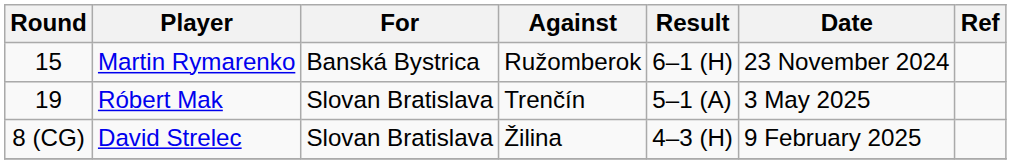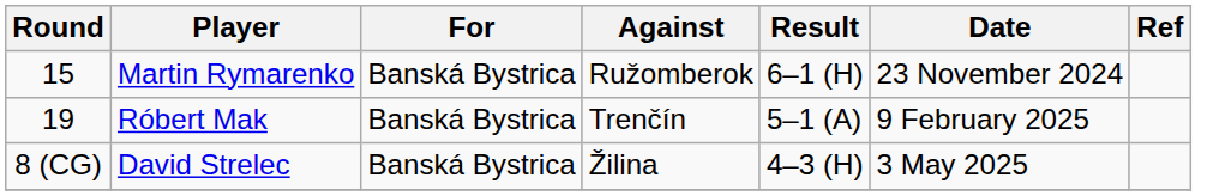 <table class="wikitable">
 <tr>
 <th>Round</th>
 <th>Player</th>
 <th>For</th>
 <th>Against</th>
 <th style="text-align:center">Result</th>
 <th>Date</th>
 <th>Ref</th>
 </tr>
 <tr>
 <td align="center">15</td>
 <td> <a href='#'>Martin Rymarenko</a></td>
 <td>Banská Bystrica</td>
 <td>Ružomberok</td>
 <td>6–1 (H)</td>
 <td>23 November 2024</td>
 <td></td>
 </tr>
 <tr>
 <td align="center">19</td>
 <td> <a href='#'>Róbert Mak</a></td>
-<td>Slovan Bratislava</td>
+<td>Banská Bystrica</td>
 <td>Trenčín</td>
 <td>5–1 (A)</td>
-<td>3 May 2025</td>
+<td>9 February 2025</td>
 <td></td>
 </tr>
 <tr>
 <td align="center">8 (CG)</td>
 <td> <a href='#'>David Strelec</a></td>
-<td>Slovan Bratislava</td>
+<td>Banská Bystrica</td>
 <td>Žilina</td>
 <td>4–3 (H)</td>
-<td>9 February 2025</td>
+<td>3 May 2025</td>
 <td></td>
 </tr>
 <tr>
 </tr>
 </table>
